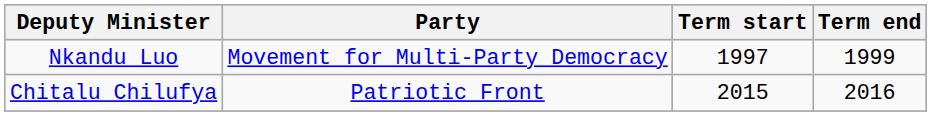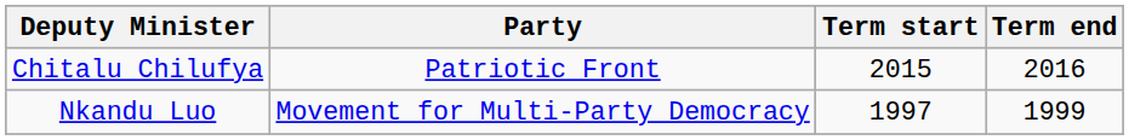 <table class=wikitable style=text-align:center>
 <tr>
 <th>Deputy Minister</th>
 <th>Party</th>
 <th>Term start</th>
 <th>Term end</th>
 </tr>
 <tr>
+<td><a href='#'>Chitalu Chilufya</a></td>
+<td><a href='#'>Patriotic Front</a></td>
+<td>2015</td>
+<td>2016</td>
+</tr>
+<tr>
 <td><a href='#'>Nkandu Luo</a></td>
 <td><a href='#'>Movement for Multi-Party Democracy</a></td>
 <td>1997</td>
 <td>1999</td>
 </tr>
-<tr>
-<td><a href='#'>Chitalu Chilufya</a></td>
-<td><a href='#'>Patriotic Front</a></td>
-<td>2015</td>
-<td>2016</td>
-</tr>
 </table>
